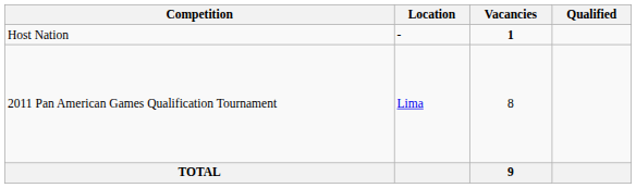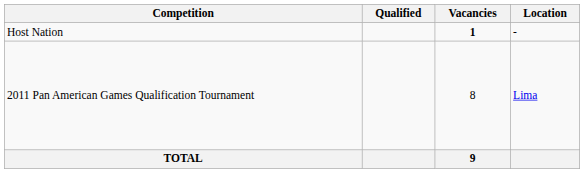 <table class = "wikitable" width=800>
 <tr>
 <th>Competition</th>
+<th>Qualified</th>
+<th>Vacancies</th>
 <th>Location</th>
-<th>Vacancies</th>
-<th>Qualified</th>
 </tr>
 <tr>
 <td>Host Nation</td>
+<td></td>
+<td align="center"><strong>1</strong></td>
 <td>-</td>
-<td align="center"><strong>1</strong></td>
-<td></td>
 </tr>
 <tr>
 <td>2011 Pan American Games Qualification Tournament</td>
+<td><br><br><br><br><br><br><br><br></td>
+<td align="center">8</td>
 <td> <a href='#'>Lima</a></td>
-<td align="center">8</td>
-<td><br><br><br><br><br><br><br><br></td>
 </tr>
 <tr>
 <th>TOTAL</th>
+<th></th>
+<th>9</th>
 <th colspan="1"></th>
-<th>9</th>
-<th></th>
 </tr>
 </table>
